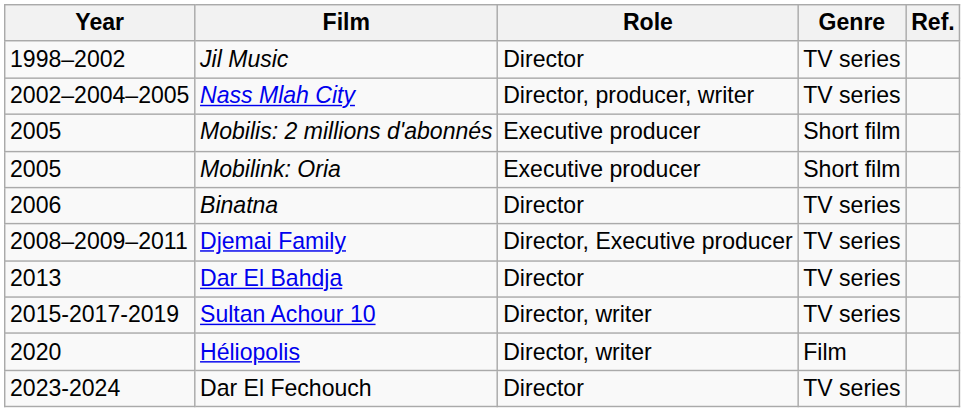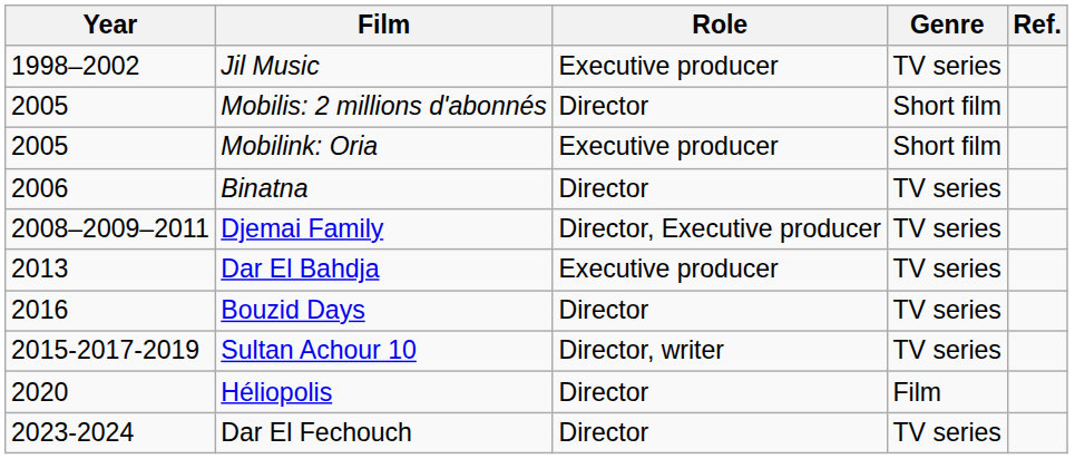 <table class="wikitable">
 <tr>
 <th>Year</th>
 <th>Film</th>
 <th>Role</th>
 <th>Genre</th>
 <th>Ref.</th>
 </tr>
 <tr>
 <td>1998–2002</td>
 <td><em>Jil Music</em></td>
-<td>Director</td>
-<td>TV series</td>
-<td></td>
-</tr>
-<tr>
-<td>2002–2004–2005</td>
-<td><em><a href='#'>Nass Mlah City</a></em></td>
-<td>Director, producer, writer</td>
+<td>Executive producer</td>
 <td>TV series</td>
 <td></td>
 </tr>
 <tr>
 <td>2005</td>
 <td><em>Mobilis: 2 millions d'abonnés</em></td>
-<td>Executive producer</td>
+<td>Director</td>
 <td>Short film</td>
 <td></td>
 </tr>
 <tr>
 <td>2005</td>
 <td><em>Mobilink: Oria</em></td>
 <td>Executive producer</td>
 <td>Short film</td>
 <td></td>
 </tr>
 <tr>
 <td>2006</td>
 <td><em>Binatna</td>
 <td>Director</td>
 <td>TV series</td>
 <td></td>
 </tr>
 <tr>
 <td>2008–2009–2011</td>
 <td></em><a href='#'>Djemai Family</a><em></td>
 <td>Director, Executive producer</td>
 <td>TV series</td>
 <td></td>
 </tr>
 <tr>
 <td>2013</td>
 <td><a href='#'>Dar El Bahdja</a></td>
+<td>Executive producer</td>
+<td>TV series</td>
+<td></td>
+</tr>
+<tr>
+<td>2016</td>
+<td><a href='#'>Bouzid Days</a></td>
 <td>Director</td>
 <td>TV series</td>
 <td></td>
 </tr>
 <tr>
 <td>2015-2017-2019</td>
 <td></em><a href='#'>Sultan Achour 10</a><em></td>
 <td>Director, writer</td>
 <td>TV series</td>
 <td></td>
 </tr>
 <tr>
 <td>2020</td>
 <td></em><a href='#'>Héliopolis</a><em></td>
-<td>Director, writer</td>
+<td>Director</td>
 <td>Film</td>
 <td></td>
 </tr>
 <tr>
 <td>2023-2024</td>
 <td></em>Dar El Fechouch<em></td>
 <td>Director</td>
 <td>TV series</td>
 <td></td>
 </tr>
 </table>
